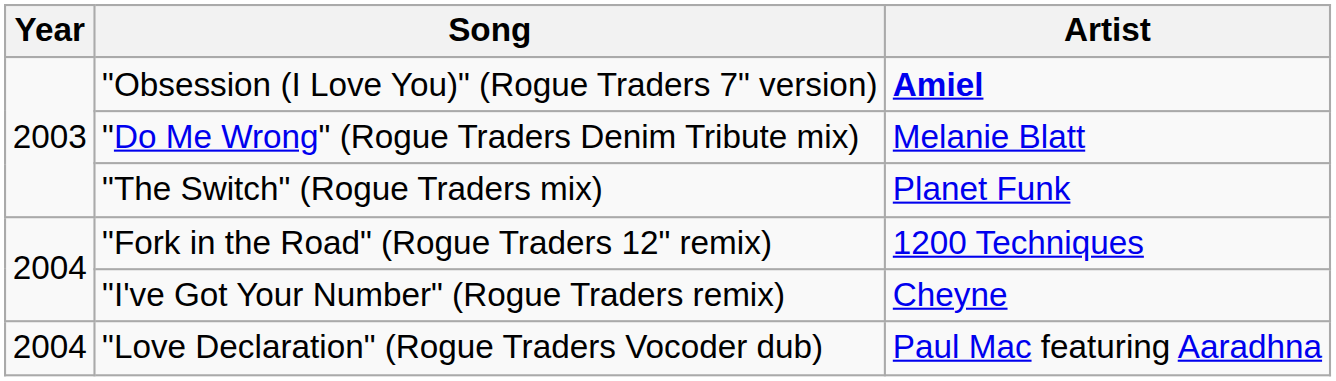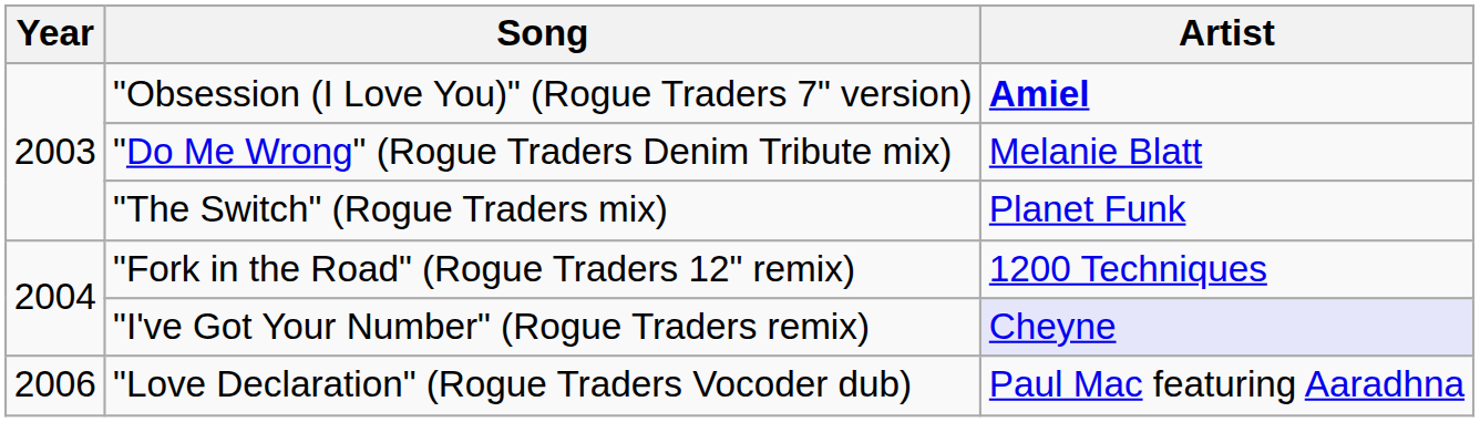 <table class="wikitable">
 <tr>
 <th>Year</th>
 <th>Song</th>
 <th>Artist</th>
 </tr>
 <tr>
 <td rowspan="3">2003</td>
 <td>"Obsession (I Love You)" (Rogue Traders 7" version)</td>
 <td><strong><a href='#'>Amiel</a></strong></td>
 </tr>
 <tr>
 <td>"<a href='#'>Do Me Wrong</a>" (Rogue Traders Denim Tribute mix)</td>
 <td><a href='#'>Melanie Blatt</a></td>
 </tr>
 <tr>
 <td>"The Switch" (Rogue Traders mix)</td>
 <td><a href='#'>Planet Funk</a></td>
 </tr>
 <tr>
 <td rowspan="2">2004</td>
 <td>"Fork in the Road" (Rogue Traders 12" remix)</td>
 <td><a href='#'>1200 Techniques</a></td>
 </tr>
 <tr>
 <td>"I've Got Your Number" (Rogue Traders remix)</td>
-<td><a href='#'>Cheyne</a></td>
+<td style="background: lavender;"><a href='#'>Cheyne</a></td>
 </tr>
 <tr>
-<td>2004</td>
+<td>2006</td>
 <td>"Love Declaration" (Rogue Traders Vocoder dub)</td>
 <td><a href='#'>Paul Mac</a> featuring <a href='#'>Aaradhna</a></td>
 </tr>
 </table>
